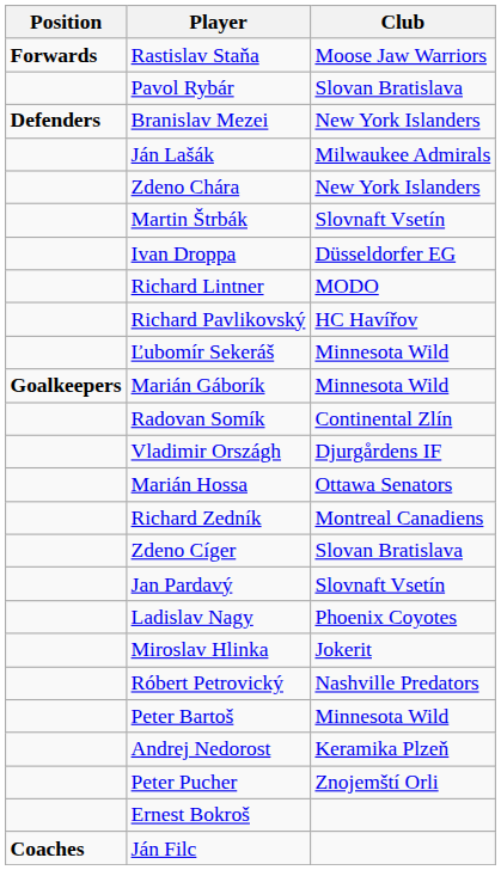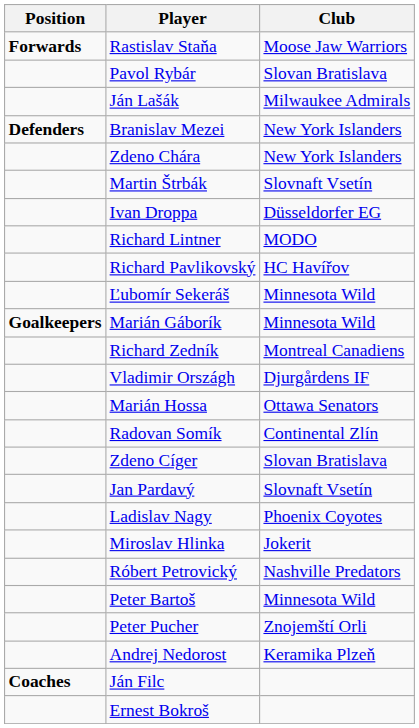 <table class=wikitable>
 <tr>
 <th>Position</th>
 <th>Player</th>
 <th>Club</th>
 </tr>
 <tr>
 <td><strong>Forwards</strong></td>
 <td><a href='#'>Rastislav Staňa</a></td>
 <td><a href='#'>Moose Jaw Warriors</a></td>
 </tr>
 <tr>
 <td></td>
 <td><a href='#'>Pavol Rybár</a></td>
 <td><a href='#'>Slovan Bratislava</a></td>
 </tr>
 <tr>
+<td></td>
+<td><a href='#'>Ján Lašák</a></td>
+<td><a href='#'>Milwaukee Admirals</a></td>
+</tr>
+<tr>
 <td><strong>Defenders</strong></td>
 <td><a href='#'>Branislav Mezei</a></td>
 <td><a href='#'>New York Islanders</a></td>
-</tr>
-<tr>
-<td></td>
-<td><a href='#'>Ján Lašák</a></td>
-<td><a href='#'>Milwaukee Admirals</a></td>
 </tr>
 <tr>
 <td></td>
 <td><a href='#'>Zdeno Chára</a></td>
 <td><a href='#'>New York Islanders</a></td>
 </tr>
 <tr>
 <td></td>
 <td><a href='#'>Martin Štrbák</a></td>
 <td><a href='#'>Slovnaft Vsetín</a></td>
 </tr>
 <tr>
 <td></td>
 <td><a href='#'>Ivan Droppa</a></td>
 <td><a href='#'>Düsseldorfer EG</a></td>
 </tr>
 <tr>
 <td></td>
 <td><a href='#'>Richard Lintner</a></td>
 <td><a href='#'>MODO</a></td>
 </tr>
 <tr>
 <td></td>
 <td><a href='#'>Richard Pavlikovský</a></td>
 <td><a href='#'>HC Havířov</a></td>
 </tr>
 <tr>
 <td></td>
 <td><a href='#'>Ľubomír Sekeráš</a></td>
 <td><a href='#'>Minnesota Wild</a></td>
 </tr>
 <tr>
 <td><strong>Goalkeepers</strong></td>
 <td><a href='#'>Marián Gáborík</a></td>
 <td><a href='#'>Minnesota Wild</a></td>
 </tr>
 <tr>
 <td></td>
-<td><a href='#'>Radovan Somík</a></td>
-<td><a href='#'>Continental Zlín</a></td>
+<td><a href='#'>Richard Zedník</a></td>
+<td><a href='#'>Montreal Canadiens</a></td>
 </tr>
 <tr>
 <td></td>
 <td><a href='#'>Vladimir Országh</a></td>
 <td><a href='#'>Djurgårdens IF</a></td>
 </tr>
 <tr>
 <td></td>
 <td><a href='#'>Marián Hossa</a></td>
 <td><a href='#'>Ottawa Senators</a></td>
 </tr>
 <tr>
 <td></td>
-<td><a href='#'>Richard Zedník</a></td>
-<td><a href='#'>Montreal Canadiens</a></td>
+<td><a href='#'>Radovan Somík</a></td>
+<td><a href='#'>Continental Zlín</a></td>
 </tr>
 <tr>
 <td></td>
 <td><a href='#'>Zdeno Cíger</a></td>
 <td><a href='#'>Slovan Bratislava</a></td>
 </tr>
 <tr>
 <td></td>
 <td><a href='#'>Jan Pardavý</a></td>
 <td><a href='#'>Slovnaft Vsetín</a></td>
 </tr>
 <tr>
 <td></td>
 <td><a href='#'>Ladislav Nagy</a></td>
 <td><a href='#'>Phoenix Coyotes</a></td>
 </tr>
 <tr>
 <td></td>
 <td><a href='#'>Miroslav Hlinka</a></td>
 <td><a href='#'>Jokerit</a></td>
 </tr>
 <tr>
 <td></td>
 <td><a href='#'>Róbert Petrovický</a></td>
 <td><a href='#'>Nashville Predators</a></td>
 </tr>
 <tr>
 <td></td>
 <td><a href='#'>Peter Bartoš</a></td>
 <td><a href='#'>Minnesota Wild</a></td>
 </tr>
 <tr>
 <td></td>
+<td><a href='#'>Peter Pucher</a></td>
+<td><a href='#'>Znojemští Orli</a></td>
+</tr>
+<tr>
+<td></td>
 <td><a href='#'>Andrej Nedorost</a></td>
 <td><a href='#'>Keramika Plzeň</a></td>
 </tr>
 <tr>
+<td><strong>Coaches</strong></td>
+<td><a href='#'>Ján Filc</a></td>
 <td></td>
-<td><a href='#'>Peter Pucher</a></td>
-<td><a href='#'>Znojemští Orli</a></td>
 </tr>
 <tr>
 <td></td>
 <td><a href='#'>Ernest Bokroš</a></td>
 <td></td>
 </tr>
 <tr>
-<td><strong>Coaches</strong></td>
-<td><a href='#'>Ján Filc</a></td>
-<td></td>
-</tr>
-<tr>
 </tr>
 </table>
